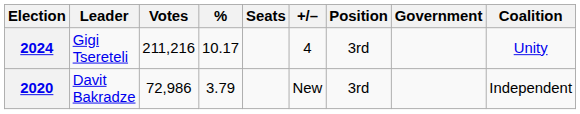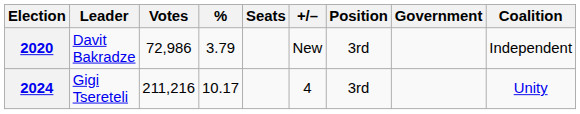 <table class="wikitable" style="text-align: center;">
 <tr>
 <th>Election</th>
 <th>Leader</th>
 <th>Votes</th>
 <th>%</th>
 <th>Seats</th>
 <th>+/–</th>
 <th>Position</th>
 <th>Government</th>
 <th>Coalition</th>
 </tr>
 <tr>
+<th><a href='#'>2020</a></th>
+<td align="left"><a href='#'>Davit Bakradze</a></td>
+<td>72,986</td>
+<td>3.79</td>
+<td></td>
+<td>New</td>
+<td>3rd</td>
+<td></td>
+<td>Independent</td>
+</tr>
+<tr>
 <th><a href='#'>2024</a></th>
 <td align="left"><a href='#'>Gigi Tsereteli</a></td>
 <td>211,216</td>
 <td>10.17</td>
 <td></td>
 <td> 4</td>
 <td>3rd</td>
 <td></td>
 <td><a href='#'>Unity</a></td>
 </tr>
-<tr>
-<th><a href='#'>2020</a></th>
-<td align="left"><a href='#'>Davit Bakradze</a></td>
-<td>72,986</td>
-<td>3.79</td>
-<td></td>
-<td>New</td>
-<td>3rd</td>
-<td></td>
-<td>Independent</td>
-</tr>
 </table>
